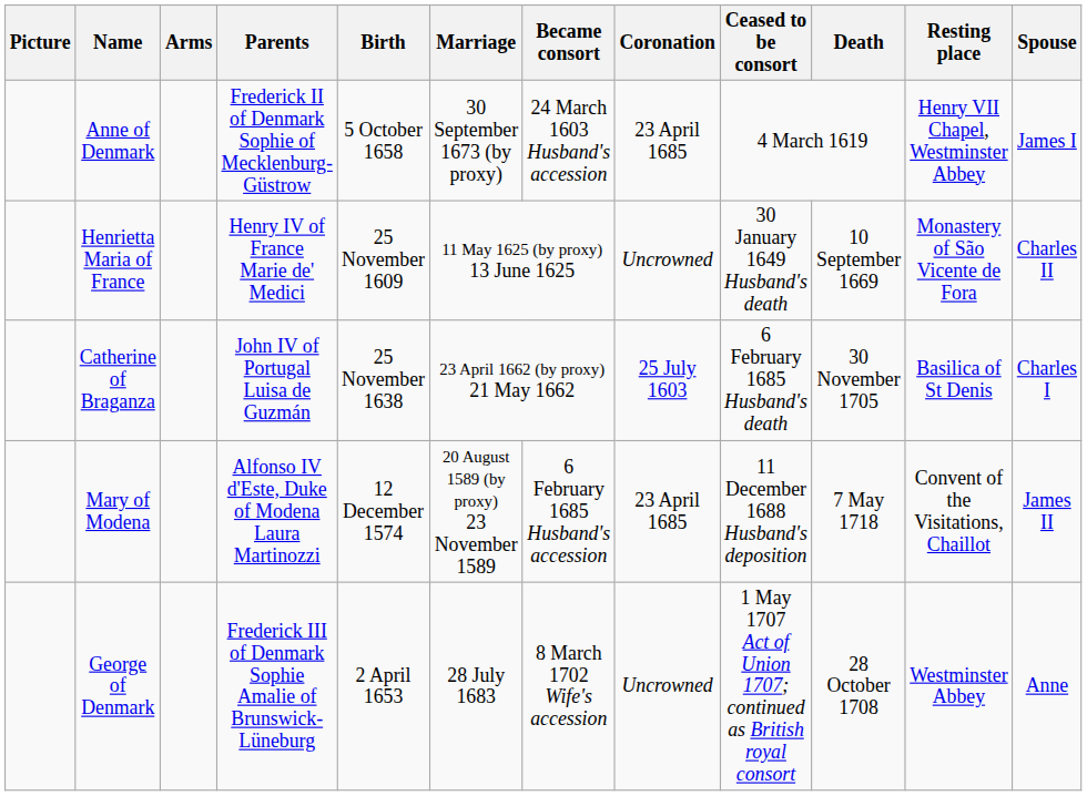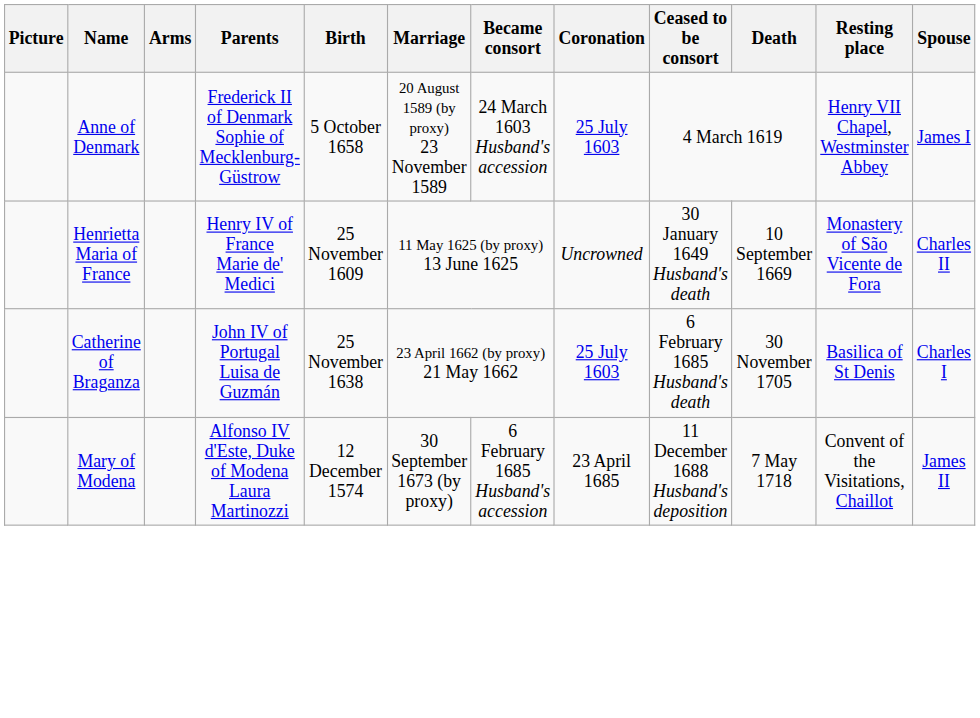 <table width=90% class="wikitable" style="text-align:center;">
 <tr>
 <th>Picture</th>
 <th>Name</th>
 <th>Arms</th>
 <th>Parents</th>
 <th>Birth</th>
 <th>Marriage</th>
 <th>Became consort</th>
 <th>Coronation</th>
 <th>Ceased to be consort</th>
 <th>Death</th>
 <th>Resting place</th>
 <th>Spouse</th>
 </tr>
 <tr>
 <td></td>
 <td><a href='#'>Anne of Denmark</a></td>
 <td></td>
 <td><a href='#'>Frederick II of Denmark</a> <br> <a href='#'>Sophie of Mecklenburg-Güstrow</a></td>
 <td>5 October 1658</td>
-<td>30 September 1673 (by proxy)</td>
+<td><small>20 August 1589 (by proxy)</small><br>23 November 1589</td>
 <td>24 March 1603<br><em>Husband's accession</em></td>
-<td>23 April 1685</td>
+<td><a href='#'>25 July 1603</a></td>
 <td colspan="2">4 March 1619</td>
 <td><a href='#'>Henry VII Chapel</a>, <a href='#'>Westminster Abbey</a></td>
 <td><a href='#'>James I</a></td>
 </tr>
 <tr>
 <td></td>
 <td><a href='#'>Henrietta Maria of France</a></td>
 <td></td>
 <td><a href='#'>Henry IV of France</a> <br> <a href='#'>Marie de' Medici</a></td>
 <td>25 November 1609</td>
 <td colspan="2"><small>11 May 1625 (by proxy)</small><br>13 June 1625</td>
 <td><em>Uncrowned</em></td>
 <td>30 January 1649<br><em>Husband's death</em></td>
 <td>10 September 1669</td>
 <td><a href='#'>Monastery of São Vicente de Fora</a></td>
 <td><a href='#'>Charles II</a></td>
 </tr>
 <tr>
 <td></td>
 <td><a href='#'>Catherine of Braganza</a></td>
 <td></td>
 <td><a href='#'>John IV of Portugal</a> <br> <a href='#'>Luisa de Guzmán</a></td>
 <td>25 November 1638</td>
 <td colspan="2"><small>23 April 1662 (by proxy)</small><br>21 May 1662</td>
 <td><a href='#'>25 July 1603</a></td>
 <td>6 February 1685<br><em>Husband's death</em></td>
 <td>30 November 1705</td>
 <td><a href='#'>Basilica of St Denis</a></td>
 <td><a href='#'>Charles I</a></td>
 </tr>
 <tr>
 <td></td>
 <td><a href='#'>Mary of Modena</a></td>
 <td></td>
 <td><a href='#'>Alfonso IV d'Este, Duke of Modena</a> <br> <a href='#'>Laura Martinozzi</a></td>
 <td>12 December 1574</td>
-<td><small>20 August 1589 (by proxy)</small><br>23 November 1589</td>
+<td>30 September 1673 (by proxy)</td>
 <td>6 February 1685<br><em>Husband's accession</em></td>
 <td>23 April 1685</td>
 <td>11 December 1688<br><em>Husband's deposition</em></td>
 <td>7 May 1718</td>
 <td>Convent of the Visitations, <a href='#'>Chaillot</a></td>
 <td><a href='#'>James II</a></td>
 </tr>
-<tr>
-<td></td>
-<td><a href='#'>George of Denmark</a></td>
-<td></td>
-<td><a href='#'>Frederick III of Denmark</a> <br> <a href='#'>Sophie Amalie of Brunswick-Lüneburg</a></td>
-<td>2 April 1653</td>
-<td>28 July 1683</td>
-<td>8 March 1702<br> <em>Wife's accession</em></td>
-<td><em>Uncrowned</em></td>
-<td>1 May 1707<br> <em><a href='#'>Act of Union 1707</a>;<br>continued as <a href='#'>British royal consort</a></em></td>
-<td>28 October 1708</td>
-<td><a href='#'>Westminster Abbey</a></td>
-<td><a href='#'>Anne</a></td>
-</tr>
 </table>
